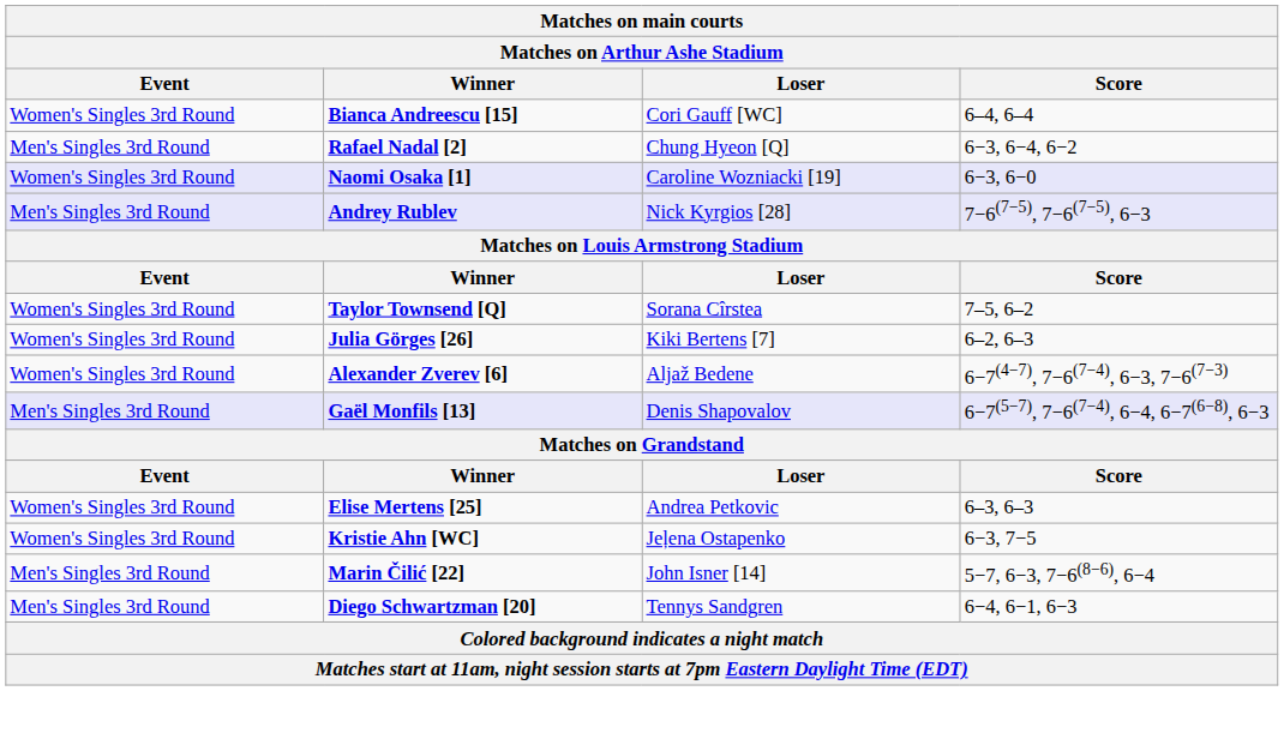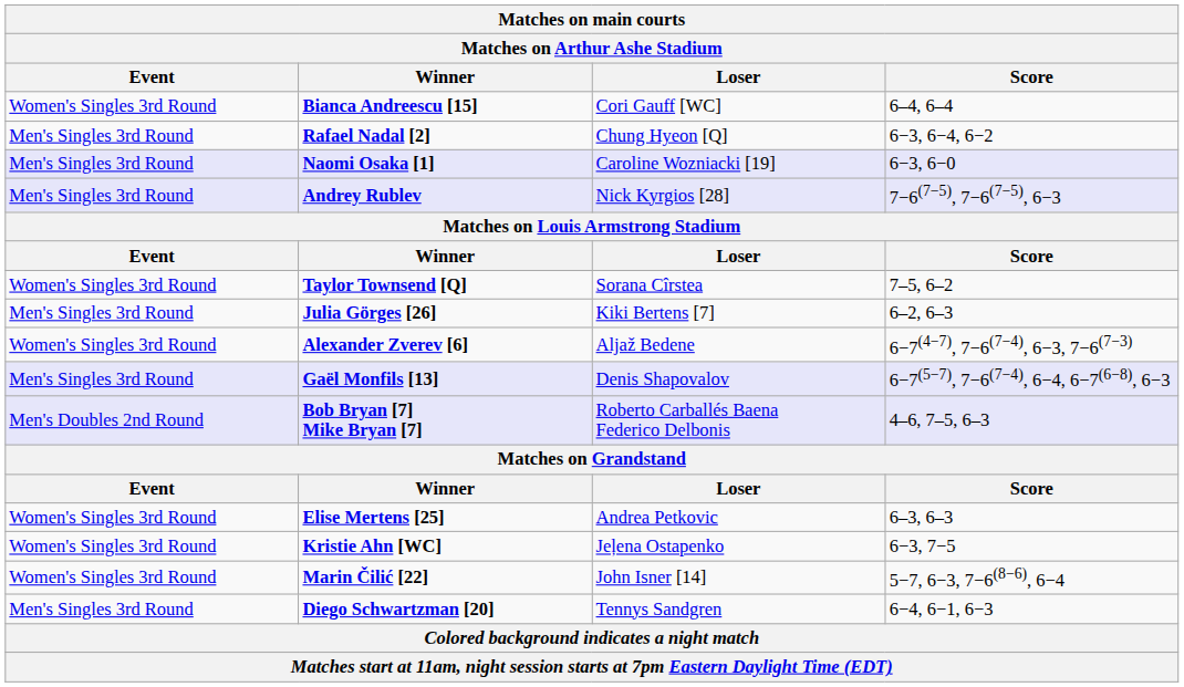 <table class="wikitable" style="margin:auto;">
 <tr>
 <th colspan="4" style="white-space:nowrap;">Matches on main courts</th>
 </tr>
 <tr>
 <th colspan="4"><strong>Matches on <a href='#'>Arthur Ashe Stadium</a></strong></th>
 </tr>
 <tr>
 <th width=250>Event</th>
 <th width=250>Winner</th>
 <th width=250>Loser</th>
 <th width=250>Score</th>
 </tr>
 <tr>
 <td><a href='#'>Women's Singles 3rd Round</a></td>
 <td> <strong><a href='#'>Bianca Andreescu</a> [15]</strong></td>
 <td> <a href='#'>Cori Gauff</a> [WC]</td>
 <td>6–4, 6–4</td>
 </tr>
 <tr>
 <td><a href='#'>Men's Singles 3rd Round</a></td>
 <td> <strong><a href='#'>Rafael Nadal</a> [2]</strong></td>
 <td> <a href='#'>Chung Hyeon</a> [Q]</td>
 <td>6−3, 6−4, 6−2</td>
 </tr>
 <tr bgcolor=lavender>
-<td><a href='#'>Women's Singles 3rd Round</a></td>
+<td><a href='#'>Men's Singles 3rd Round</a></td>
 <td> <strong><a href='#'>Naomi Osaka</a> [1]</strong></td>
 <td> <a href='#'>Caroline Wozniacki</a> [19]</td>
 <td>6−3, 6−0</td>
 </tr>
 <tr bgcolor="lavender">
 <td><a href='#'>Men's Singles 3rd Round</a></td>
 <td> <strong><a href='#'>Andrey Rublev</a></strong></td>
 <td> <a href='#'>Nick Kyrgios</a> [28]</td>
 <td>7−6<sup>(7−5)</sup>, 7−6<sup>(7−5)</sup>, 6−3</td>
 </tr>
 <tr>
 <th colspan="4"><strong>Matches on <a href='#'>Louis Armstrong Stadium</a></strong></th>
 </tr>
 <tr>
 <th width=250>Event</th>
 <th width=250>Winner</th>
 <th width=250>Loser</th>
 <th width=250>Score</th>
 </tr>
 <tr>
 <td><a href='#'>Women's Singles 3rd Round</a></td>
 <td> <strong><a href='#'>Taylor Townsend</a> [Q]</strong></td>
 <td> <a href='#'>Sorana Cîrstea</a></td>
 <td>7–5, 6–2</td>
 </tr>
 <tr>
-<td><a href='#'>Women's Singles 3rd Round</a></td>
+<td><a href='#'>Men's Singles 3rd Round</a></td>
 <td> <strong><a href='#'>Julia Görges</a> [26]</strong></td>
 <td> <a href='#'>Kiki Bertens</a> [7]</td>
 <td>6–2, 6–3</td>
 </tr>
 <tr>
 <td><a href='#'>Women's Singles 3rd Round</a></td>
 <td> <strong><a href='#'>Alexander Zverev</a> [6]</strong></td>
 <td> <a href='#'>Aljaž Bedene</a></td>
 <td>6−7<sup>(4−7)</sup>, 7−6<sup>(7−4)</sup>, 6−3, 7−6<sup>(7−3)</sup></td>
 </tr>
 <tr bgcolor="lavender">
 <td><a href='#'>Men's Singles 3rd Round</a></td>
 <td> <strong><a href='#'>Gaël Monfils</a> [13]</strong></td>
 <td> <a href='#'>Denis Shapovalov</a></td>
 <td>6−7<sup>(5−7)</sup>, 7−6<sup>(7−4)</sup>, 6−4, 6−7<sup>(6−8)</sup>, 6−3</td>
+</tr>
+<tr bgcolor="lavender">
+<td><a href='#'>Men's Doubles 2nd Round</a></td>
+<td> <strong><a href='#'>Bob Bryan</a> [7]</strong><br> <strong><a href='#'>Mike Bryan</a> [7]</strong></td>
+<td> <a href='#'>Roberto Carballés Baena</a> <br> <a href='#'>Federico Delbonis</a></td>
+<td>4–6, 7–5, 6–3</td>
 </tr>
 <tr>
 <th colspan="4"><strong>Matches on <a href='#'>Grandstand</a></strong></th>
 </tr>
 <tr>
 <th width=250>Event</th>
 <th width=250>Winner</th>
 <th width=250>Loser</th>
 <th width=250>Score</th>
 </tr>
 <tr>
 <td><a href='#'>Women's Singles 3rd Round</a></td>
 <td> <strong><a href='#'>Elise Mertens</a> [25]</strong></td>
 <td> <a href='#'>Andrea Petkovic</a></td>
 <td>6–3, 6–3</td>
 </tr>
 <tr>
 <td><a href='#'>Women's Singles 3rd Round</a></td>
 <td> <strong><a href='#'>Kristie Ahn</a> [WC]</strong></td>
 <td> <a href='#'>Jeļena Ostapenko</a></td>
 <td>6−3, 7−5</td>
 </tr>
 <tr>
-<td><a href='#'>Men's Singles 3rd Round</a></td>
+<td><a href='#'>Women's Singles 3rd Round</a></td>
 <td> <strong><a href='#'>Marin Čilić</a> [22]</strong></td>
 <td> <a href='#'>John Isner</a> [14]</td>
 <td>5−7, 6−3, 7−6<sup>(8−6)</sup>, 6−4</td>
 </tr>
 <tr>
 <td><a href='#'>Men's  Singles 3rd Round</a></td>
 <td> <strong><a href='#'>Diego Schwartzman</a> [20]</strong></td>
 <td> <a href='#'>Tennys Sandgren</a></td>
 <td>6−4, 6−1, 6−3</td>
 </tr>
 <tr>
 <th colspan=4><em>Colored background indicates a night match</em></th>
 </tr>
 <tr>
 <th colspan=4><em>Matches start at 11am, night session starts at 7pm <a href='#'>Eastern Daylight Time (EDT)</a></em></th>
 </tr>
 </table>
